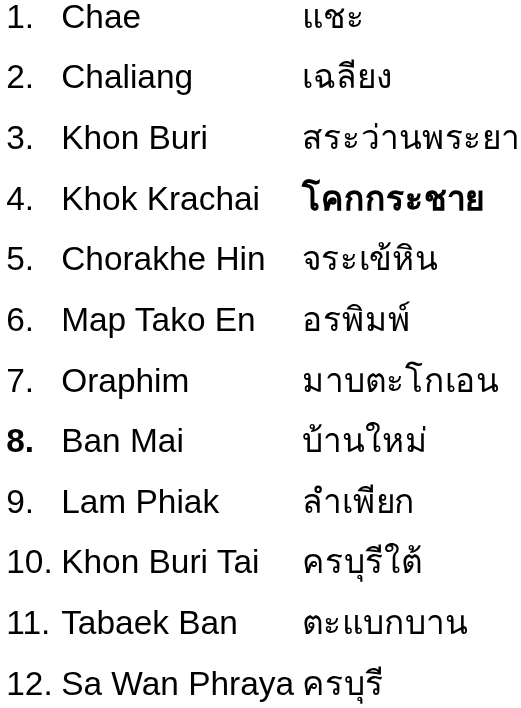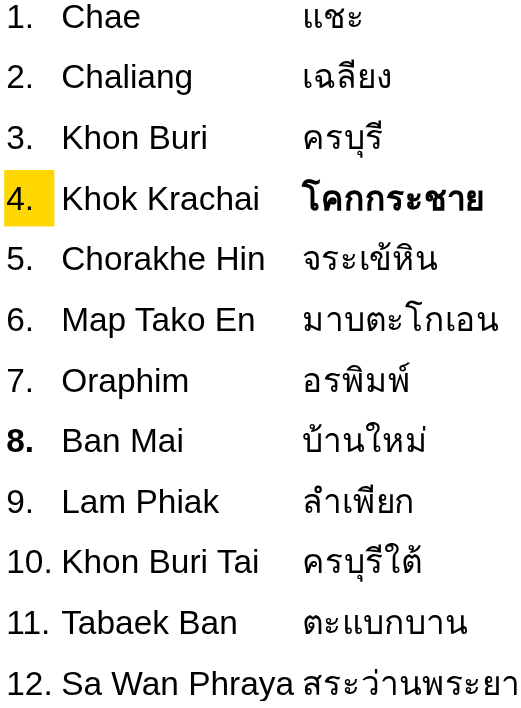 <table>
 <tr>
 <td>1.</td>
 <td>Chae</td>
 <td>แชะ</td>
 <td></td>
 </tr>
 <tr>
 <td>2.</td>
 <td>Chaliang</td>
 <td>เฉลียง</td>
 <td></td>
 </tr>
 <tr>
 <td>3.</td>
 <td>Khon Buri</td>
-<td>สระว่านพระยา</td>
+<td>ครบุรี</td>
 <td></td>
 </tr>
 <tr>
-<td>4.</td>
+<td style="background: gold;">4.</td>
 <td>Khok Krachai</td>
 <td><strong>โคกกระชาย</strong></td>
 <td></td>
 </tr>
 <tr>
 <td>5.</td>
 <td>Chorakhe Hin</td>
 <td>จระเข้หิน</td>
 <td></td>
 </tr>
 <tr>
 <td>6.</td>
 <td>Map Tako En</td>
-<td>อรพิมพ์</td>
+<td>มาบตะโกเอน</td>
 <td></td>
 </tr>
 <tr>
 <td>7.</td>
 <td>Oraphim</td>
-<td>มาบตะโกเอน</td>
+<td>อรพิมพ์</td>
 <td></td>
 </tr>
 <tr>
 <td><strong>8.</strong></td>
 <td>Ban Mai</td>
 <td>บ้านใหม่</td>
 <td></td>
 </tr>
 <tr>
 <td>9.</td>
 <td>Lam Phiak</td>
 <td>ลำเพียก</td>
 <td></td>
 </tr>
 <tr>
 <td>10.</td>
 <td>Khon Buri Tai</td>
 <td>ครบุรีใต้</td>
 <td></td>
 </tr>
 <tr>
 <td>11.</td>
 <td>Tabaek Ban</td>
 <td>ตะแบกบาน</td>
 <td></td>
 </tr>
 <tr>
 <td>12.</td>
 <td>Sa Wan Phraya</td>
-<td>ครบุรี</td>
+<td>สระว่านพระยา</td>
 <td></td>
 </tr>
 </table>
